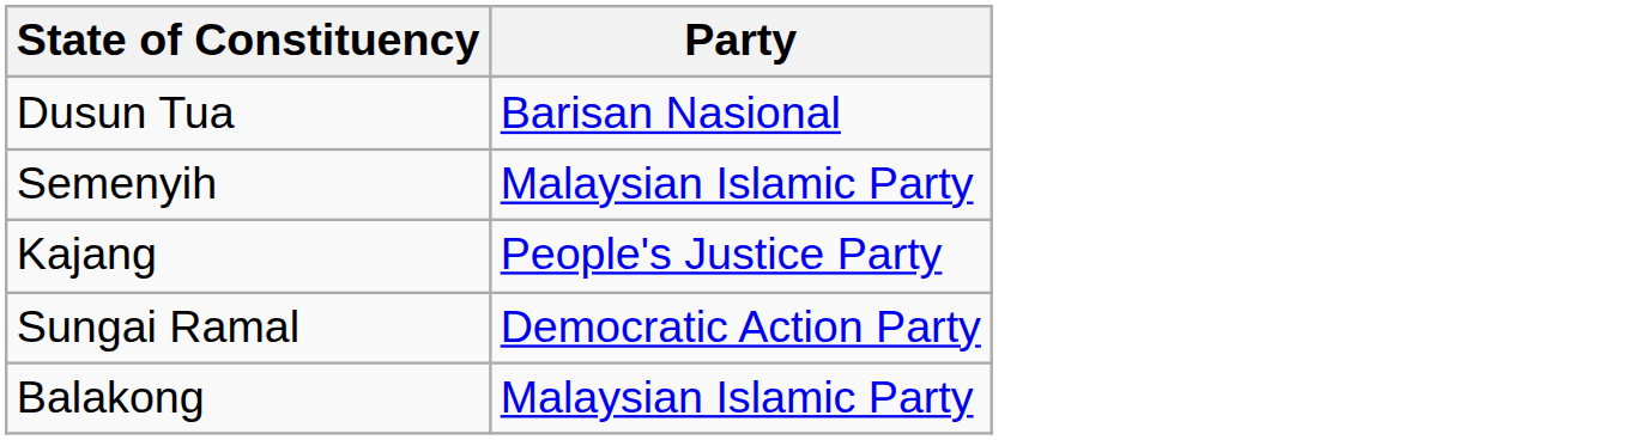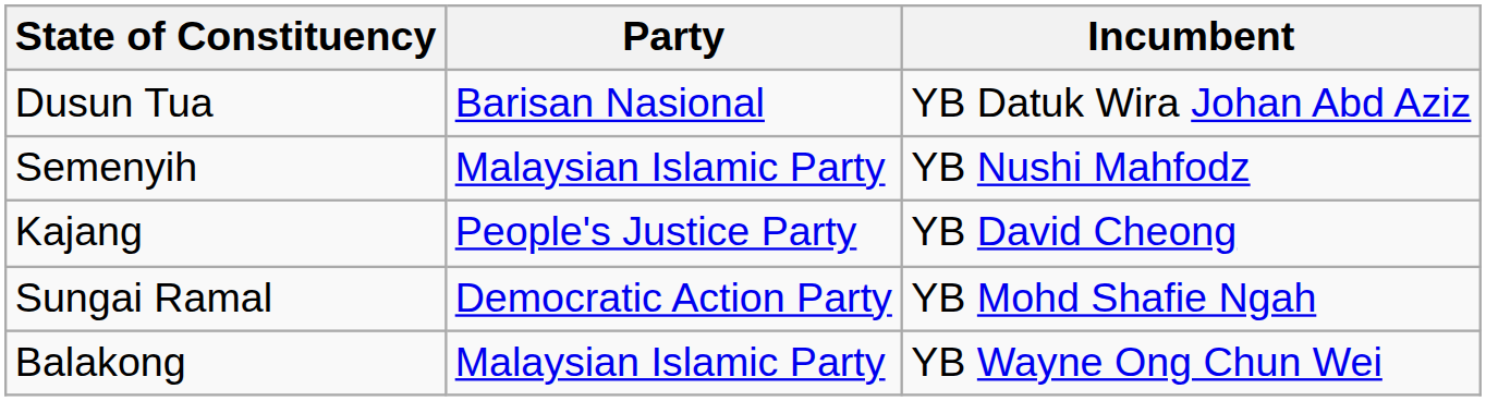 <table class="wikitable">
 <tr>
 <th>State of Constituency</th>
 <th>Party</th>
+<th>Incumbent</th>
 </tr>
 <tr>
 <td>Dusun Tua</td>
 <td><a href='#'>Barisan Nasional</a></td>
+<td>YB Datuk Wira <a href='#'>Johan Abd Aziz</a></td>
 </tr>
 <tr>
 <td>Semenyih</td>
 <td><a href='#'>Malaysian Islamic Party</a></td>
+<td>YB <a href='#'>Nushi Mahfodz</a></td>
 </tr>
 <tr>
 <td>Kajang</td>
 <td><a href='#'>People's Justice Party</a></td>
+<td>YB <a href='#'>David Cheong</a></td>
 </tr>
 <tr>
 <td>Sungai Ramal</td>
 <td><a href='#'>Democratic Action Party</a></td>
+<td>YB <a href='#'>Mohd Shafie Ngah</a></td>
 </tr>
 <tr>
 <td>Balakong</td>
 <td><a href='#'>Malaysian Islamic Party</a></td>
+<td>YB <a href='#'>Wayne Ong Chun Wei</a></td>
 </tr>
 </table>
